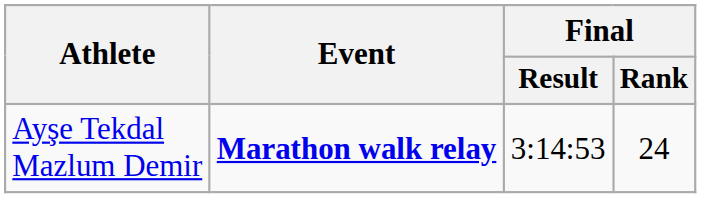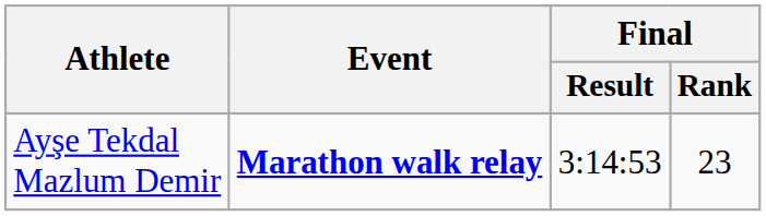 <table class="wikitable" style="font-size:90%">
 <tr>
 <th rowspan=2>Athlete</th>
 <th rowspan=2>Event</th>
 <th colspan=2>Final</th>
 </tr>
 <tr style="font-size:95%">
 <th>Result</th>
 <th>Rank</th>
 </tr>
 <tr align=center>
 <td align=left><a href='#'>Ayşe Tekdal</a><br><a href='#'>Mazlum Demir</a></td>
 <td align=left><strong><a href='#'>Marathon walk relay</a></strong></td>
 <td>3:14:53</td>
-<td>24</td>
+<td>23</td>
 </tr>
 </table>
